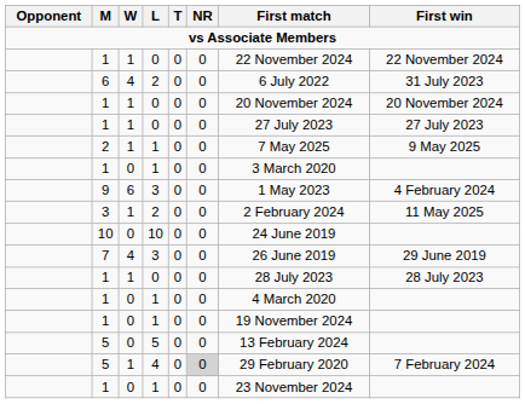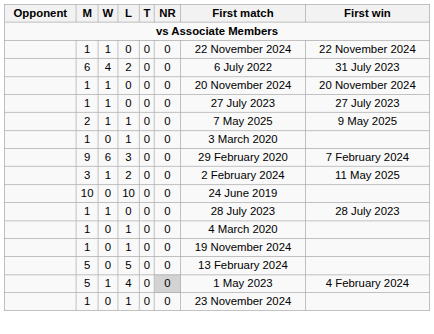 <table class="wikitable" style="text-align: center; width: 600px;">
 <tr>
 <th>Opponent</th>
 <th>M</th>
 <th>W</th>
 <th>L</th>
 <th>T</th>
 <th>NR</th>
 <th>First match</th>
 <th>First win</th>
 </tr>
 <tr>
 <td colspan="8" style="text-align:center;"><strong>vs Associate Members</strong></td>
 </tr>
 <tr>
 <td align=left></td>
 <td>1</td>
 <td>1</td>
 <td>0</td>
 <td>0</td>
 <td>0</td>
 <td>22 November 2024</td>
 <td>22 November 2024</td>
 </tr>
 <tr>
 <td align=left></td>
 <td>6</td>
 <td>4</td>
 <td>2</td>
 <td>0</td>
 <td>0</td>
 <td>6 July 2022</td>
 <td>31 July 2023</td>
 </tr>
 <tr>
 <td align=left></td>
 <td>1</td>
 <td>1</td>
 <td>0</td>
 <td>0</td>
 <td>0</td>
 <td>20 November 2024</td>
 <td>20 November 2024</td>
 </tr>
 <tr>
 <td align=left></td>
 <td>1</td>
 <td>1</td>
 <td>0</td>
 <td>0</td>
 <td>0</td>
 <td>27 July 2023</td>
 <td>27 July 2023</td>
 </tr>
 <tr>
 <td align=left></td>
 <td>2</td>
 <td>1</td>
 <td>1</td>
 <td>0</td>
 <td>0</td>
 <td>7 May 2025</td>
 <td>9 May 2025</td>
 </tr>
 <tr>
 <td align=left></td>
 <td>1</td>
 <td>0</td>
 <td>1</td>
 <td>0</td>
 <td>0</td>
 <td>3 March 2020</td>
 <td></td>
 </tr>
 <tr>
 <td align=left></td>
 <td>9</td>
 <td>6</td>
 <td>3</td>
 <td>0</td>
 <td>0</td>
-<td>1 May 2023</td>
-<td>4 February 2024</td>
+<td>29 February 2020</td>
+<td>7 February 2024</td>
 </tr>
 <tr>
 <td align=left></td>
 <td>3</td>
 <td>1</td>
 <td>2</td>
 <td>0</td>
 <td>0</td>
 <td>2 February 2024</td>
 <td>11 May 2025</td>
 </tr>
 <tr>
 <td align=left></td>
 <td>10</td>
 <td>0</td>
 <td>10</td>
 <td>0</td>
 <td>0</td>
 <td>24 June 2019</td>
 <td></td>
-</tr>
-<tr>
-<td align=left></td>
-<td>7</td>
-<td>4</td>
-<td>3</td>
-<td>0</td>
-<td>0</td>
-<td>26 June 2019</td>
-<td>29 June 2019</td>
 </tr>
 <tr>
 <td align=left></td>
 <td>1</td>
 <td>1</td>
 <td>0</td>
 <td>0</td>
 <td>0</td>
 <td>28 July 2023</td>
 <td>28 July 2023</td>
 </tr>
 <tr>
 <td align=left></td>
 <td>1</td>
 <td>0</td>
 <td>1</td>
 <td>0</td>
 <td>0</td>
 <td>4 March 2020</td>
 <td></td>
 </tr>
 <tr>
 <td align=left></td>
 <td>1</td>
 <td>0</td>
 <td>1</td>
 <td>0</td>
 <td>0</td>
 <td>19 November 2024</td>
 <td></td>
 </tr>
 <tr>
 <td align=left></td>
 <td>5</td>
 <td>0</td>
 <td>5</td>
 <td>0</td>
 <td>0</td>
 <td>13 February 2024</td>
 <td></td>
 </tr>
 <tr>
 <td align=left></td>
 <td>5</td>
 <td>1</td>
 <td>4</td>
 <td>0</td>
 <td style="background: lightgrey;">0</td>
-<td>29 February 2020</td>
-<td>7 February 2024</td>
+<td>1 May 2023</td>
+<td>4 February 2024</td>
 </tr>
 <tr>
 <td align=left></td>
 <td>1</td>
 <td>0</td>
 <td>1</td>
 <td>0</td>
 <td>0</td>
 <td>23 November 2024</td>
 <td></td>
 </tr>
 </table>
